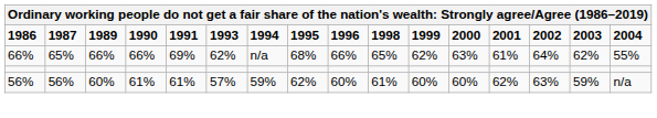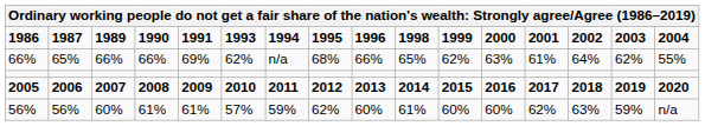 <table class="wikitable">
 <tr>
 <th colspan="16">Ordinary working people do not get a fair share of the nation's wealth: Strongly agree/Agree (1986–2019)</th>
 </tr>
 <tr>
 <td><strong>1986</strong></td>
 <td><strong>1987</strong></td>
 <td><strong>1989</strong></td>
 <td><strong>1990</strong></td>
 <td><strong>1991</strong></td>
 <td><strong>1993</strong></td>
 <td><strong>1994</strong></td>
 <td><strong>1995</strong></td>
 <td><strong>1996</strong></td>
 <td><strong>1998</strong></td>
 <td><strong>1999</strong></td>
 <td><strong>2000</strong></td>
 <td><strong>2001</strong></td>
 <td><strong>2002</strong></td>
 <td><strong>2003</strong></td>
 <td><strong>2004</strong></td>
 </tr>
 <tr>
 <td>66%</td>
 <td>65%</td>
 <td>66%</td>
 <td>66%</td>
 <td>69%</td>
 <td>62%</td>
 <td>n/a</td>
 <td>68%</td>
 <td>66%</td>
 <td>65%</td>
 <td>62%</td>
 <td>63%</td>
 <td>61%</td>
 <td>64%</td>
 <td>62%</td>
 <td>55%</td>
 </tr>
 <tr>
 <td></td>
 <td></td>
 <td></td>
 <td></td>
 <td></td>
 <td></td>
 <td></td>
 <td></td>
 <td></td>
 <td></td>
 <td></td>
 <td></td>
 <td></td>
 <td></td>
 <td></td>
 <td></td>
 </tr>
 <tr>
+<td><strong>2005</strong></td>
+<td><strong>2006</strong></td>
+<td><strong>2007</strong></td>
+<td><strong>2008</strong></td>
+<td><strong>2009</strong></td>
+<td><strong>2010</strong></td>
+<td><strong>2011</strong></td>
+<td><strong>2012</strong></td>
+<td><strong>2013</strong></td>
+<td><strong>2014</strong></td>
+<td><strong>2015</strong></td>
+<td><strong>2016</strong></td>
+<td><strong>2017</strong></td>
+<td><strong>2018</strong></td>
+<td><strong>2019</strong></td>
+<td><strong>2020</strong></td>
+</tr>
+<tr>
 <td>56%</td>
 <td>56%</td>
 <td>60%</td>
 <td>61%</td>
 <td>61%</td>
 <td>57%</td>
 <td>59%</td>
 <td>62%</td>
 <td>60%</td>
 <td>61%</td>
 <td>60%</td>
 <td>60%</td>
 <td>62%</td>
 <td>63%</td>
 <td>59%</td>
 <td>n/a</td>
 </tr>
 </table>
